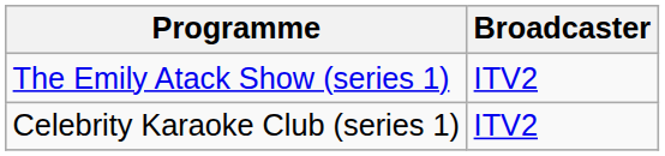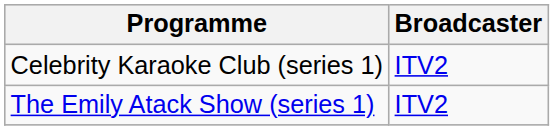 <table class="wikitable">
 <tr>
 <th>Programme</th>
 <th>Broadcaster</th>
 </tr>
 <tr>
+<td>Celebrity Karaoke Club (series 1)</td>
+<td><a href='#'>ITV2</a></td>
+</tr>
+<tr>
 <td><a href='#'>The Emily Atack Show (series 1)</a></td>
 <td><a href='#'>ITV2</a></td>
 </tr>
-<tr>
-<td>Celebrity Karaoke Club (series 1)</td>
-<td><a href='#'>ITV2</a></td>
-</tr>
 </table>
